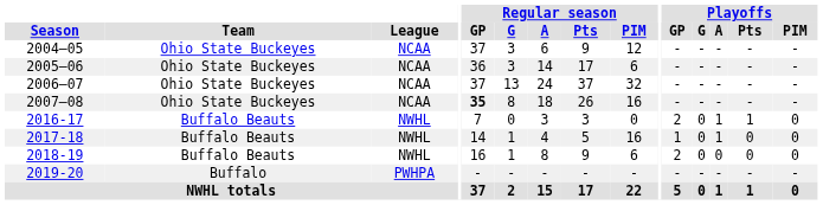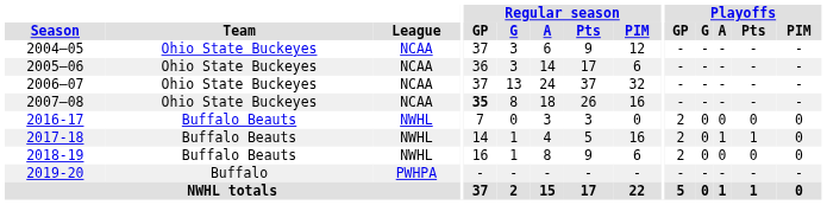 <table border="0" cellpadding="1" cellspacing="0" style="text-align:center; width:60em">
 <tr bgcolor="#e0e0e0">
 <th colspan="3" bgcolor="#ffffff"></th>
 <th rowspan="99" bgcolor="#ffffff"></th>
 <th colspan="5"><a href='#'>Regular season</a></th>
 <th rowspan="99" bgcolor="#ffffff"></th>
 <th colspan="5"><a href='#'>Playoffs</a></th>
 </tr>
 <tr bgcolor="#e0e0e0">
 <th><a href='#'>Season</a></th>
 <th>Team</th>
 <th>League</th>
 <th>GP</th>
 <th><a href='#'>G</a></th>
 <th><a href='#'>A</a></th>
 <th><a href='#'>Pts</a></th>
 <th><a href='#'>PIM</a></th>
 <th>GP</th>
 <th>G</th>
 <th>A</th>
 <th>Pts</th>
 <th>PIM</th>
 </tr>
 <tr>
 <td>2004–05</td>
 <td><a href='#'>Ohio State Buckeyes</a></td>
 <td><a href='#'>NCAA</a></td>
 <td>37</td>
 <td>3</td>
 <td>6</td>
 <td>9</td>
 <td>12</td>
 <td>-</td>
 <td>-</td>
 <td>-</td>
 <td>-</td>
 <td>-</td>
 </tr>
 <tr style="background:#f0f0f0;">
 <td>2005–06</td>
 <td>Ohio State Buckeyes</td>
 <td>NCAA</td>
 <td>36</td>
 <td>3</td>
 <td>14</td>
 <td>17</td>
 <td>6</td>
 <td>-</td>
 <td>-</td>
 <td>-</td>
 <td>-</td>
 <td>-</td>
 </tr>
 <tr>
 <td>2006–07</td>
 <td>Ohio State Buckeyes</td>
 <td>NCAA</td>
 <td>37</td>
 <td>13</td>
 <td>24</td>
 <td>37</td>
 <td>32</td>
 <td>-</td>
 <td>-</td>
 <td>-</td>
 <td>-</td>
 <td>-</td>
 </tr>
 <tr style="background:#f0f0f0;">
 <td>2007–08</td>
 <td>Ohio State Buckeyes</td>
 <td>NCAA</td>
 <td><strong>35</strong></td>
 <td>8</td>
 <td>18</td>
 <td>26</td>
 <td>16</td>
 <td>-</td>
 <td>-</td>
 <td>-</td>
 <td>-</td>
 <td>-</td>
 </tr>
 <tr>
 <td><a href='#'>2016-17</a></td>
 <td><a href='#'>Buffalo Beauts</a></td>
 <td><a href='#'>NWHL</a></td>
 <td>7</td>
 <td>0</td>
 <td>3</td>
 <td>3</td>
 <td>0</td>
 <td>2</td>
 <td>0</td>
-<td>1</td>
-<td>1</td>
+<td>0</td>
+<td>0</td>
 <td>0</td>
 </tr>
 <tr bgcolor="#f0f0f0">
 <td><a href='#'>2017-18</a></td>
 <td>Buffalo Beauts</td>
 <td>NWHL</td>
 <td>14</td>
 <td>1</td>
 <td>4</td>
 <td>5</td>
 <td>16</td>
-<td>1</td>
+<td>2</td>
 <td>0</td>
 <td>1</td>
-<td>0</td>
+<td>1</td>
 <td>0</td>
 </tr>
 <tr>
 <td><a href='#'>2018-19</a></td>
 <td>Buffalo Beauts</td>
 <td>NWHL</td>
 <td>16</td>
 <td>1</td>
 <td>8</td>
 <td>9</td>
 <td>6</td>
 <td>2</td>
 <td>0</td>
 <td>0</td>
 <td>0</td>
 <td>0</td>
 </tr>
 <tr bgcolor="#f0f0f0">
 <td><a href='#'>2019-20</a></td>
 <td>Buffalo</td>
 <td><a href='#'>PWHPA</a></td>
 <td>-</td>
 <td>-</td>
 <td>-</td>
 <td>-</td>
 <td>-</td>
 <td>-</td>
 <td>-</td>
 <td>-</td>
 <td>-</td>
 <td>-</td>
 </tr>
 <tr bgcolor="#e0e0e0">
 <th colspan="3">NWHL totals</th>
 <th>37</th>
 <th>2</th>
 <th>15</th>
 <th>17</th>
 <th>22</th>
 <th>5</th>
 <th>0</th>
 <th>1</th>
 <th>1</th>
 <th>0</th>
 </tr>
 </table>
